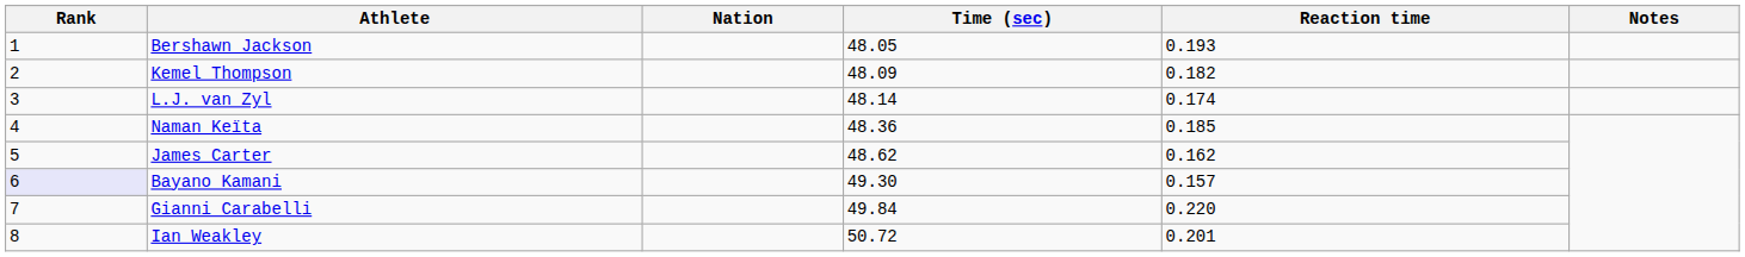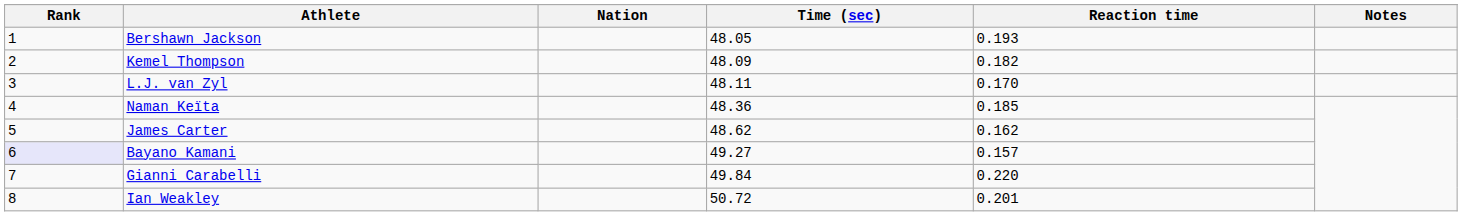 <table class="wikitable" width=85%>
 <tr>
 </tr>
 <tr>
 <th>Rank</th>
 <th>Athlete</th>
 <th>Nation</th>
 <th>Time (<a href='#'>sec</a>)</th>
 <th>Reaction time</th>
 <th>Notes</th>
 </tr>
 <tr>
 <td>1</td>
 <td><a href='#'>Bershawn Jackson</a></td>
 <td></td>
 <td>48.05</td>
 <td>0.193</td>
 </tr>
 <tr>
 <td>2</td>
 <td><a href='#'>Kemel Thompson</a></td>
 <td></td>
 <td>48.09</td>
 <td>0.182</td>
 <td></td>
 </tr>
 <tr>
 <td>3</td>
 <td><a href='#'>L.J. van Zyl</a></td>
 <td></td>
-<td>48.14</td>
-<td>0.174</td>
+<td>48.11</td>
+<td>0.170</td>
 <td></td>
 </tr>
 <tr>
 <td>4</td>
 <td><a href='#'>Naman Keïta</a></td>
 <td></td>
 <td>48.36</td>
 <td>0.185</td>
 </tr>
 <tr>
 <td>5</td>
 <td><a href='#'>James Carter</a></td>
 <td></td>
 <td>48.62</td>
 <td>0.162</td>
 </tr>
 <tr>
 <td style="background: lavender;">6</td>
 <td><a href='#'>Bayano Kamani</a></td>
 <td></td>
-<td>49.30</td>
+<td>49.27</td>
 <td>0.157</td>
 </tr>
 <tr>
 <td>7</td>
 <td><a href='#'>Gianni Carabelli</a></td>
 <td></td>
 <td>49.84</td>
 <td>0.220</td>
 </tr>
 <tr>
 <td>8</td>
 <td><a href='#'>Ian Weakley</a></td>
 <td></td>
 <td>50.72</td>
 <td>0.201</td>
 </tr>
 </table>
